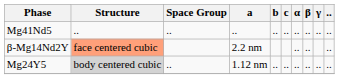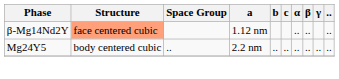 <table class="wikitable">
 <tr>
 <th>Phase</th>
 <th>Structure</th>
 <th>Space Group</th>
 <th>a</th>
 <th>b</th>
 <th>c</th>
 <th>α</th>
 <th>β</th>
 <th>γ</th>
 <th>..</th>
 </tr>
 <tr>
-<td>Mg41Nd5</td>
-<td>..</td>
-<td>..</td>
-<td>..</td>
-<td>..</td>
-<td>..</td>
-<td>..</td>
-<td>..</td>
-<td>..</td>
-<td>..</td>
-</tr>
-<tr>
 <td>β-Mg14Nd2Y</td>
 <td style="background: lightsalmon;">face centered cubic</td>
 <td></td>
-<td>2.2 nm</td>
+<td>1.12 nm</td>
 <td></td>
 <td></td>
 <td>..</td>
 <td>..</td>
 <td></td>
 <td>..</td>
 </tr>
 <tr>
 <td>Mg24Y5</td>
-<td style="background: lightgrey;">body centered cubic</td>
+<td>body centered cubic</td>
 <td>..</td>
-<td>1.12 nm</td>
+<td>2.2 nm</td>
 <td>..</td>
 <td>..</td>
 <td>..</td>
 <td>..</td>
 <td>..</td>
 <td>..</td>
 </tr>
 <tr>
 </tr>
 </table>
